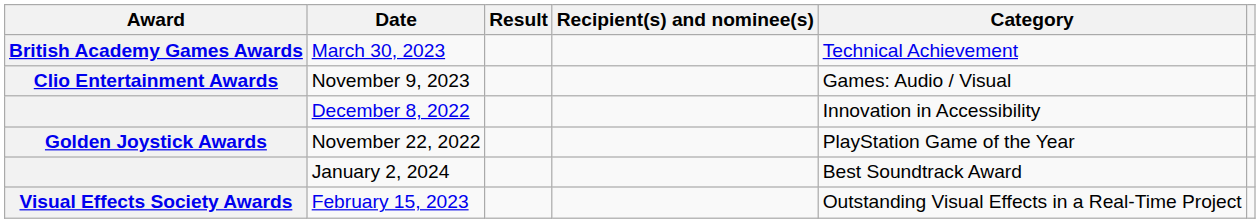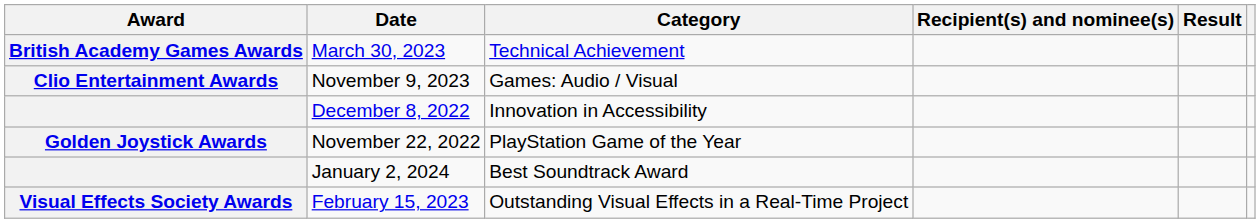 <table class="wikitable plainrowheaders sortable collapsible">
 <tr>
 <th scope="col">Award</th>
 <th scope="col">Date</th>
+<th scope="col">Category</th>
+<th scope="col">Recipient(s) and nominee(s)</th>
 <th scope="col">Result</th>
-<th scope="col">Recipient(s) and nominee(s)</th>
-<th scope="col">Category</th>
 <th scope="col" class="unsortable"></th>
 </tr>
 <tr>
 <th scope="row"><a href='#'>British Academy Games Awards</a></th>
 <td><a href='#'>March 30, 2023</a></td>
+<td><a href='#'>Technical Achievement</a></td>
 <td></td>
 <td></td>
-<td><a href='#'>Technical Achievement</a></td>
 <td style="text-align:center;"></td>
 </tr>
 <tr>
 <th scope="row"><a href='#'>Clio Entertainment Awards</a></th>
 <td>November 9, 2023</td>
+<td>Games: Audio / Visual</td>
 <td></td>
 <td></td>
-<td>Games: Audio / Visual</td>
 <td style="text-align:center;"></td>
 </tr>
 <tr>
 <th scope="row"></th>
 <td><a href='#'>December 8, 2022</a></td>
+<td>Innovation in Accessibility</td>
 <td></td>
 <td></td>
-<td>Innovation in Accessibility</td>
 <td style="text-align:center;"></td>
 </tr>
 <tr>
 <th scope="row"><a href='#'>Golden Joystick Awards</a></th>
 <td>November 22, 2022</td>
+<td>PlayStation Game of the Year</td>
 <td></td>
 <td></td>
-<td>PlayStation Game of the Year</td>
 <td style="text-align:center;"></td>
 </tr>
 <tr>
 <th scope="row"></th>
 <td>January 2, 2024</td>
+<td>Best Soundtrack Award</td>
 <td></td>
 <td></td>
-<td>Best Soundtrack Award</td>
 <td style="text-align:center;"></td>
 </tr>
 <tr>
 <th scope="row"><a href='#'>Visual Effects Society Awards</a></th>
 <td><a href='#'>February 15, 2023</a></td>
+<td>Outstanding Visual Effects in a Real-Time Project</td>
 <td></td>
 <td></td>
-<td>Outstanding Visual Effects in a Real-Time Project</td>
 <td style="text-align:center;"></td>
 </tr>
 </table>
